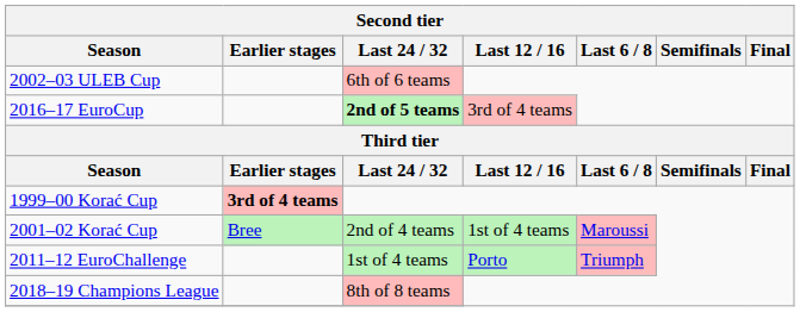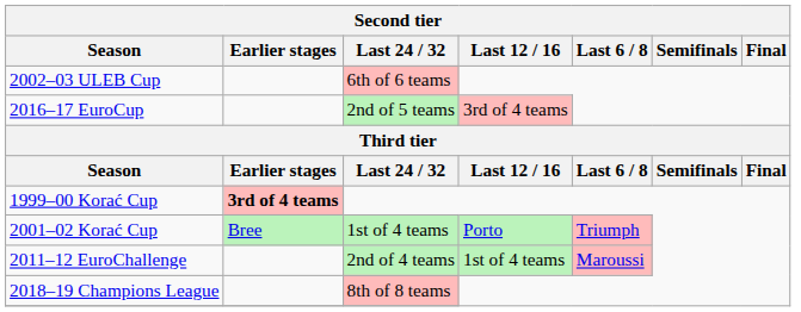 <table class="wikitable" style="font-size:90%">
 <tr>
 <th colspan=7>Second tier</th>
 </tr>
 <tr>
 <th>Season</th>
 <th>Earlier stages</th>
 <th>Last 24 / 32</th>
 <th>Last 12 / 16</th>
 <th>Last 6 / 8</th>
 <th>Semifinals</th>
 <th>Final</th>
 </tr>
 <tr>
 <td><a href='#'>2002–03 ULEB Cup</a></td>
 <td></td>
 <td bgcolor=#FFBBBB>6th of 6 teams</td>
 </tr>
 <tr>
 <td><a href='#'>2016–17 EuroCup</a></td>
 <td></td>
-<td bgcolor=#BBF3BB><strong>2nd of 5 teams</strong></td>
+<td bgcolor=#BBF3BB>2nd of 5 teams</td>
 <td bgcolor=#FFBBBB>3rd of 4 teams</td>
 </tr>
 <tr>
 <th colspan=7>Third tier</th>
 </tr>
 <tr>
 <th>Season</th>
 <th>Earlier stages</th>
 <th>Last 24 / 32</th>
 <th>Last 12 / 16</th>
 <th>Last 6 / 8</th>
 <th>Semifinals</th>
 <th>Final</th>
 </tr>
 <tr>
 <td><a href='#'>1999–00 Korać Cup</a></td>
 <td bgcolor=#FFBBBB><strong>3rd of 4 teams</strong></td>
 </tr>
 <tr>
 <td><a href='#'>2001–02 Korać Cup</a></td>
 <td bgcolor=#BBF3BB> <a href='#'>Bree</a></td>
-<td bgcolor=#BBF3BB>2nd of 4 teams</td>
 <td bgcolor=#BBF3BB>1st of 4 teams</td>
-<td bgcolor=#FFBBBB> <a href='#'>Maroussi</a></td>
+<td bgcolor=#BBF3BB> <a href='#'>Porto</a></td>
+<td bgcolor=#FFBBBB> <a href='#'>Triumph</a></td>
 </tr>
 <tr>
 <td><a href='#'>2011–12 EuroChallenge</a></td>
 <td></td>
+<td bgcolor=#BBF3BB>2nd of 4 teams</td>
 <td bgcolor=#BBF3BB>1st of 4 teams</td>
-<td bgcolor=#BBF3BB> <a href='#'>Porto</a></td>
-<td bgcolor=#FFBBBB> <a href='#'>Triumph</a></td>
+<td bgcolor=#FFBBBB> <a href='#'>Maroussi</a></td>
 </tr>
 <tr>
 <td><a href='#'>2018–19 Champions League</a></td>
 <td></td>
 <td bgcolor=#FFBBBB>8th of 8 teams</td>
 </tr>
 <tr>
 </tr>
 </table>
